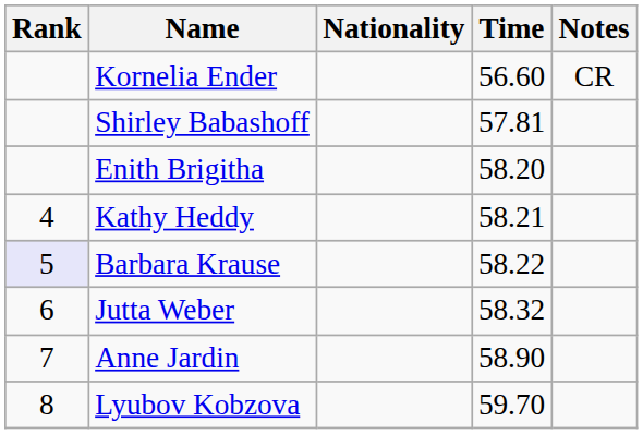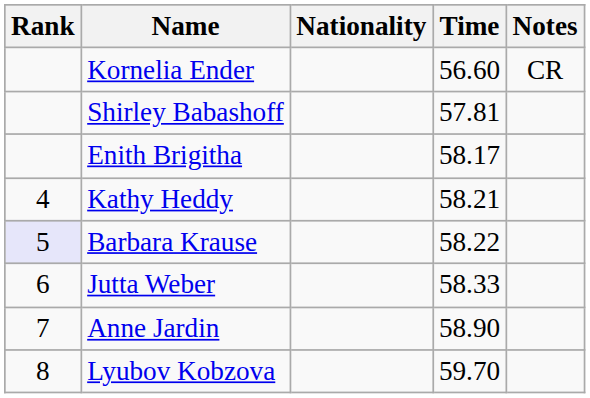 <table class="wikitable sortable" style="text-align:center">
 <tr>
 <th>Rank</th>
 <th>Name</th>
 <th>Nationality</th>
 <th>Time</th>
 <th>Notes</th>
 </tr>
 <tr>
 <td></td>
 <td align=left><a href='#'>Kornelia Ender</a></td>
 <td align=left></td>
 <td>56.60</td>
 <td>CR</td>
 </tr>
 <tr>
 <td></td>
 <td align=left><a href='#'>Shirley Babashoff</a></td>
 <td align=left></td>
 <td>57.81</td>
 <td></td>
 </tr>
 <tr>
 <td></td>
 <td align=left><a href='#'>Enith Brigitha</a></td>
 <td align=left></td>
-<td>58.20</td>
+<td>58.17</td>
 <td></td>
 </tr>
 <tr>
 <td>4</td>
 <td align=left><a href='#'>Kathy Heddy</a></td>
 <td align=left></td>
 <td>58.21</td>
 <td></td>
 </tr>
 <tr>
 <td style="background: lavender;">5</td>
 <td align=left><a href='#'>Barbara Krause</a></td>
 <td align=left></td>
 <td>58.22</td>
 <td></td>
 </tr>
 <tr>
 <td>6</td>
 <td align=left><a href='#'>Jutta Weber</a></td>
 <td align=left></td>
-<td>58.32</td>
+<td>58.33</td>
 <td></td>
 </tr>
 <tr>
 <td>7</td>
 <td align=left><a href='#'>Anne Jardin</a></td>
 <td align=left></td>
 <td>58.90</td>
 <td></td>
 </tr>
 <tr>
 <td>8</td>
 <td align=left><a href='#'>Lyubov Kobzova</a></td>
 <td align=left></td>
 <td>59.70</td>
 <td></td>
 </tr>
 </table>
